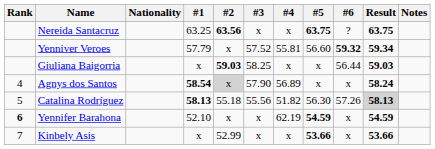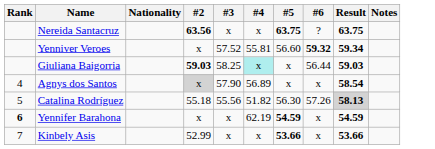 <table class="wikitable sortable" style="text-align:center">
 <tr>
 <th>Rank</th>
 <th>Name</th>
 <th>Nationality</th>
-<th>#1</th>
 <th>#2</th>
 <th>#3</th>
 <th>#4</th>
 <th>#5</th>
 <th>#6</th>
 <th>Result</th>
 <th>Notes</th>
 </tr>
 <tr>
 <td></td>
 <td align=left><a href='#'>Nereida Santacruz</a></td>
 <td align=left></td>
-<td>63.25</td>
 <td><strong>63.56</strong></td>
 <td>x</td>
 <td>x</td>
 <td><strong>63.75</strong></td>
 <td>?</td>
 <td><strong>63.75</strong></td>
 <td></td>
 </tr>
 <tr>
 <td></td>
 <td align=left><a href='#'>Yenniver Veroes</a></td>
 <td align=left></td>
-<td>57.79</td>
 <td>x</td>
 <td>57.52</td>
 <td>55.81</td>
 <td>56.60</td>
 <td><strong>59.32</strong></td>
 <td><strong>59.34</strong></td>
 <td></td>
 </tr>
 <tr>
 <td></td>
 <td align=left><a href='#'>Giuliana Baigorria</a></td>
 <td align=left></td>
-<td>x</td>
 <td><strong>59.03</strong></td>
 <td>58.25</td>
-<td>x</td>
+<td style="background: paleturquoise;">x</td>
 <td>x</td>
 <td>56.44</td>
 <td><strong>59.03</strong></td>
 <td></td>
 </tr>
 <tr>
 <td>4</td>
 <td align=left><a href='#'>Agnys dos Santos</a></td>
 <td align=left></td>
-<td><strong>58.54</strong></td>
 <td style="background: lightgrey;">x</td>
 <td>57.90</td>
 <td>56.89</td>
 <td>x</td>
 <td>x</td>
-<td><strong>58.24</strong></td>
+<td><strong>58.54</strong></td>
 <td></td>
 </tr>
 <tr>
 <td>5</td>
 <td align=left><a href='#'>Catalina Rodríguez</a></td>
 <td align=left></td>
-<td><strong>58.13</strong></td>
 <td>55.18</td>
 <td>55.56</td>
 <td>51.82</td>
 <td>56.30</td>
 <td>57.26</td>
 <td style="background: lightgrey;"><strong>58.13</strong></td>
 <td></td>
 </tr>
 <tr>
 <td><strong>6</strong></td>
 <td align=left><a href='#'>Yennifer Barahona</a></td>
 <td align=left></td>
-<td>52.10</td>
 <td>x</td>
 <td>x</td>
 <td>62.19</td>
 <td><strong>54.59</strong></td>
 <td>x</td>
 <td><strong>54.59</strong></td>
 <td></td>
 </tr>
 <tr>
 <td>7</td>
 <td align=left><a href='#'>Kinbely Asis</a></td>
 <td align=left></td>
-<td>x</td>
 <td>52.99</td>
 <td>x</td>
 <td>x</td>
 <td><strong>53.66</strong></td>
 <td>x</td>
 <td><strong>53.66</strong></td>
 <td></td>
 </tr>
 </table>
